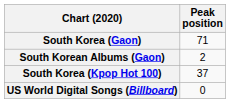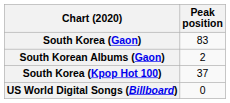 <table class="wikitable sortable plainrowheaders" style="text-align:center">
 <tr>
 <th scope="col">Chart (2020)</th>
 <th scope="col">Peak<br>position</th>
 </tr>
 <tr>
 <th scope="row">South Korea (<a href='#'>Gaon</a>)</th>
-<td>71</td>
+<td>83</td>
 </tr>
 <tr>
 <th scope="row">South Korean Albums (<a href='#'>Gaon</a>)</th>
 <td>2</td>
 </tr>
 <tr>
 <th scope="row">South Korea (<a href='#'>Kpop Hot 100</a>)</th>
 <td>37</td>
 </tr>
 <tr>
 <th scope="row">US World Digital Songs (<em><a href='#'>Billboard</a></em>)</th>
 <td>0</td>
 </tr>
 </table>
